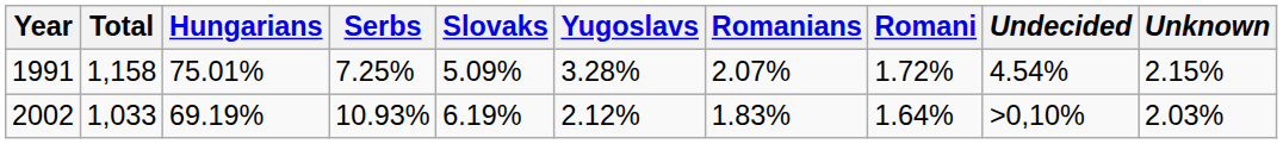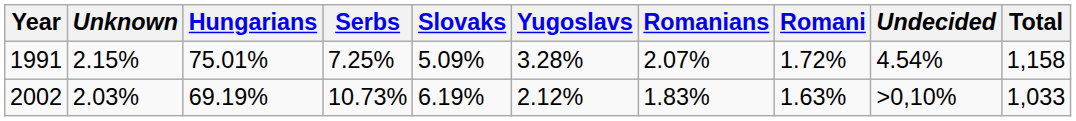 <table class="wikitable">
 <tr>
 <th>Year</th>
-<th>Total</th>
+<th><em>Unknown</em></th>
 <th><a href='#'>Hungarians</a></th>
 <th><a href='#'>Serbs</a></th>
 <th><a href='#'>Slovaks</a></th>
 <th><a href='#'>Yugoslavs</a></th>
 <th><a href='#'>Romanians</a></th>
 <th><a href='#'>Romani</a></th>
 <th><em>Undecided</em></th>
-<th><em>Unknown</em></th>
+<th>Total</th>
 </tr>
 <tr>
 <td>1991</td>
-<td>1,158</td>
+<td>2.15%</td>
 <td>75.01%</td>
 <td>7.25%</td>
 <td>5.09%</td>
 <td>3.28%</td>
 <td>2.07%</td>
 <td>1.72%</td>
 <td>4.54%</td>
-<td>2.15%</td>
+<td>1,158</td>
 </tr>
 <tr>
 <td>2002</td>
-<td>1,033</td>
+<td>2.03%</td>
 <td>69.19%</td>
-<td>10.93%</td>
+<td>10.73%</td>
 <td>6.19%</td>
 <td>2.12%</td>
 <td>1.83%</td>
-<td>1.64%</td>
+<td>1.63%</td>
 <td>>0,10%</td>
-<td>2.03%</td>
+<td>1,033</td>
 </tr>
 </table>
